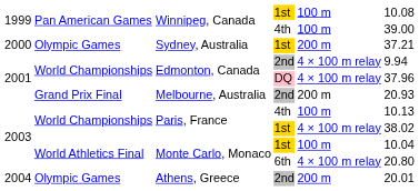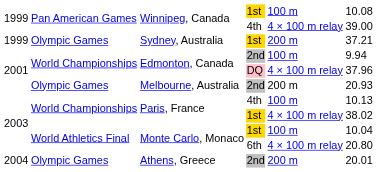 <table>
 <tr>
 <td rowspan=2>1999</td>
 <td rowspan=2><a href='#'>Pan American Games</a></td>
 <td rowspan=2><a href='#'>Winnipeg</a>, Canada</td>
 <td bgcolor=gold>1st</td>
 <td><a href='#'>100 m</a></td>
 <td>10.08</td>
 </tr>
 <tr>
 <td>4th</td>
-<td><a href='#'>100 m</a></td>
+<td><a href='#'>4 × 100 m relay</a></td>
 <td>39.00</td>
 </tr>
 <tr>
-<td>2000</td>
+<td>1999</td>
 <td><a href='#'>Olympic Games</a></td>
 <td><a href='#'>Sydney</a>, Australia</td>
 <td bgcolor=gold>1st</td>
 <td><a href='#'>200 m</a></td>
 <td>37.21</td>
 </tr>
 <tr>
 <td rowspan=3>2001</td>
 <td rowspan=2><a href='#'>World Championships</a></td>
 <td rowspan=2><a href='#'>Edmonton</a>, Canada</td>
 <td bgcolor=silver>2nd</td>
-<td><a href='#'>4 × 100 m relay</a></td>
+<td><a href='#'>100 m</a></td>
 <td>9.94</td>
 </tr>
 <tr>
 <td bgcolor=pink>DQ</td>
 <td><a href='#'>4 × 100 m relay</a></td>
 <td>37.96</td>
 </tr>
 <tr>
-<td><a href='#'>Grand Prix Final</a></td>
+<td><a href='#'>Olympic Games</a></td>
 <td><a href='#'>Melbourne</a>, Australia</td>
 <td bgcolor=silver>2nd</td>
 <td>200 m</td>
 <td>20.93</td>
 </tr>
 <tr>
 <td rowspan=4>2003</td>
 <td rowspan=2><a href='#'>World Championships</a></td>
 <td rowspan=2><a href='#'>Paris</a>, France</td>
 <td>4th</td>
 <td><a href='#'>100 m</a></td>
 <td>10.13</td>
 </tr>
 <tr>
 <td bgcolor=gold>1st</td>
 <td><a href='#'>4 × 100 m relay</a></td>
 <td>38.02</td>
 </tr>
 <tr>
 <td rowspan=2><a href='#'>World Athletics Final</a></td>
 <td rowspan=2><a href='#'>Monte Carlo</a>, Monaco</td>
 <td bgcolor=gold>1st</td>
 <td><a href='#'>100 m</a></td>
 <td>10.04</td>
 </tr>
 <tr>
 <td>6th</td>
 <td><a href='#'>4 × 100 m relay</a></td>
 <td>20.80</td>
 </tr>
 <tr>
 <td>2004</td>
 <td><a href='#'>Olympic Games</a></td>
 <td><a href='#'>Athens</a>, Greece</td>
 <td bgcolor=silver>2nd</td>
 <td><a href='#'>200 m</a></td>
 <td>20.01</td>
 </tr>
 </table>
